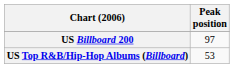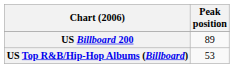 <table class="wikitable sortable plainrowheaders" style="text-align:center">
 <tr>
 <th scope="col">Chart (2006)</th>
 <th scope="col">Peak<br> position</th>
 </tr>
 <tr>
 </tr>
 <tr>
 </tr>
 <tr>
 <th scope="row">US <a href='#'><em>Billboard</em> 200</a></th>
-<td>97</td>
+<td>89</td>
 </tr>
 <tr>
 <th scope="row">US <a href='#'>Top R&B/Hip-Hop Albums</a> (<em><a href='#'>Billboard</a></em>)</th>
 <td>53</td>
 </tr>
 </table>
